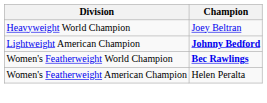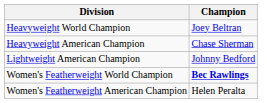 <table class="wikitable sortable">
 <tr>
 <th>Division</th>
 <th>Champion</th>
 </tr>
 <tr>
 <td><a href='#'>Heavyweight</a> World Champion</td>
 <td> <a href='#'>Joey Beltran</a></td>
 </tr>
 <tr>
+<td><a href='#'>Heavyweight</a> American Champion</td>
+<td> <a href='#'>Chase Sherman</a></td>
+</tr>
+<tr>
 <td><a href='#'>Lightweight</a> American Champion</td>
-<td><strong> <a href='#'>Johnny Bedford</a></strong></td>
+<td> <a href='#'>Johnny Bedford</a></td>
 </tr>
 <tr>
 <td>Women's <a href='#'>Featherweight</a> World Champion</td>
 <td><strong> <a href='#'>Bec Rawlings</a></strong></td>
 </tr>
 <tr>
 <td>Women's <a href='#'>Featherweight</a> American Champion</td>
 <td> Helen Peralta</td>
 </tr>
 </table>
